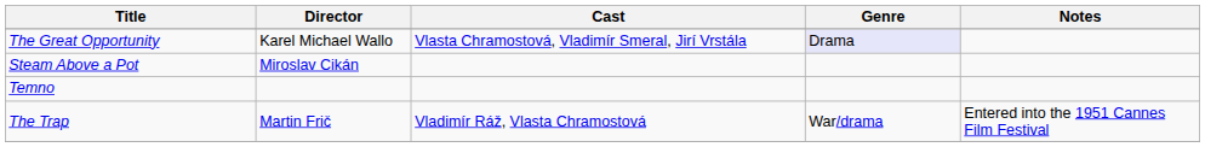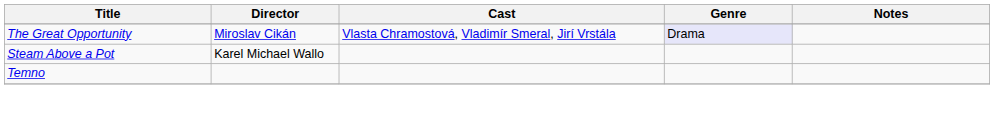 <table class="wikitable" style="width:100%;">
 <tr>
 <th style="width:21%;">Title</th>
 <th style="width:13%;">Director</th>
 <th style="width:33%;">Cast</th>
 <th style="width:13%;">Genre</th>
 <th style="width:20%;">Notes</th>
 </tr>
 <tr>
 </tr>
 <tr>
 <td><em><a href='#'>The Great Opportunity</a></em></td>
-<td>Karel Michael Wallo</td>
+<td><a href='#'>Miroslav Cikán</a></td>
 <td><a href='#'>Vlasta Chramostová</a>, <a href='#'>Vladimír Smeral</a>, <a href='#'>Jirí Vrstála</a></td>
 <td style="background: lavender;">Drama</td>
 <td></td>
 </tr>
 <tr>
 <td><em><a href='#'>Steam Above a Pot</a></em></td>
-<td><a href='#'>Miroslav Cikán</a></td>
+<td>Karel Michael Wallo</td>
 <td></td>
 <td></td>
 <td></td>
 </tr>
 <tr>
 <td><em><a href='#'>Temno</a></em></td>
 <td></td>
 <td></td>
 <td></td>
 <td></td>
 </tr>
 <tr>
-<td><em><a href='#'>The Trap</a></em></td>
-<td><a href='#'>Martin Frič</a></td>
-<td><a href='#'>Vladimír Ráž</a>, <a href='#'>Vlasta Chramostová</a></td>
-<td>War<a href='#'>/drama</a></td>
-<td>Entered into the <a href='#'>1951 Cannes Film Festival</a></td>
-</tr>
-<tr>
 </tr>
 </table>
